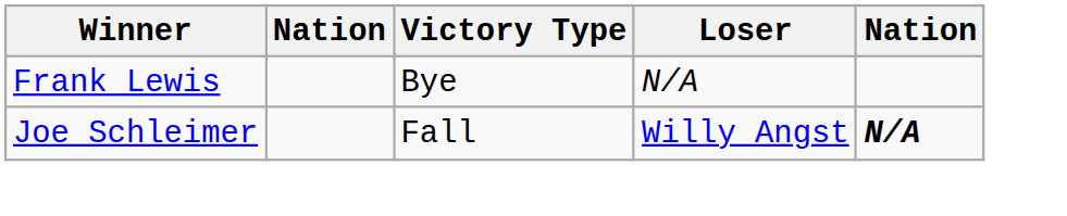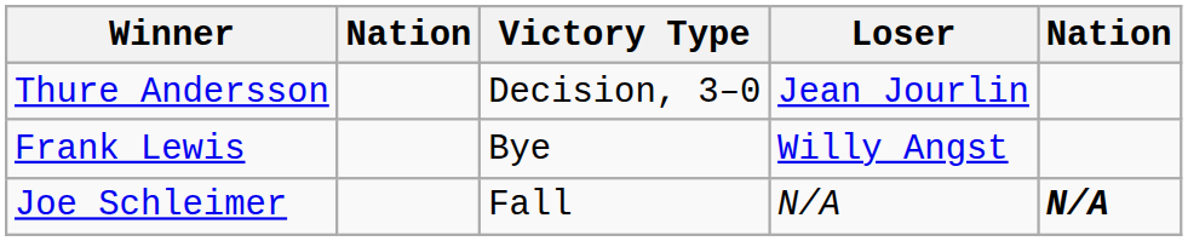 <table class="wikitable sortable" style="text-align:left;">
 <tr>
 <th>Winner</th>
 <th>Nation</th>
 <th>Victory Type</th>
 <th>Loser</th>
 <th>Nation</th>
 </tr>
 <tr>
+<td><a href='#'>Thure Andersson</a></td>
+<td></td>
+<td>Decision, 3–0</td>
+<td><a href='#'>Jean Jourlin</a></td>
+<td></td>
+</tr>
+<tr>
 <td><a href='#'>Frank Lewis</a></td>
 <td></td>
 <td>Bye</td>
-<td><em>N/A</em></td>
+<td><a href='#'>Willy Angst</a></td>
 <td></td>
 </tr>
 <tr>
 <td><a href='#'>Joe Schleimer</a></td>
 <td></td>
 <td>Fall</td>
-<td><a href='#'>Willy Angst</a></td>
+<td><em>N/A</em></td>
 <td><strong><em>N/A</em></strong></td>
 </tr>
 </table>
